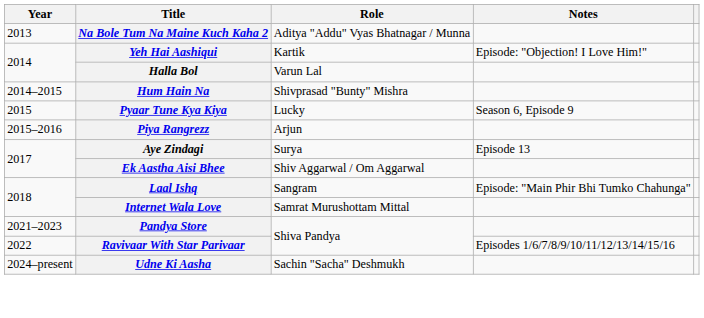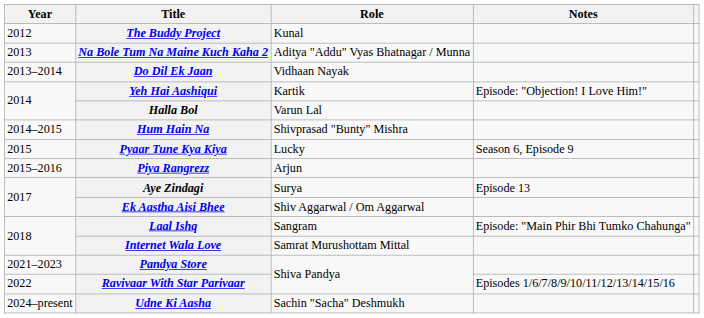 <table class="wikitable plainrowheaders sortable">
 <tr>
 <th>Year</th>
 <th>Title</th>
 <th>Role</th>
 <th class="unsortable">Notes</th>
 <th class="unsortable"></th>
 </tr>
 <tr>
+<td>2012</td>
+<th scope="row"><em><a href='#'>The Buddy Project</a></em></th>
+<td>Kunal</td>
+<td></td>
+<td></td>
+</tr>
+<tr>
 <td>2013</td>
 <th scope="row"><em><a href='#'>Na Bole Tum Na Maine Kuch Kaha 2</a></em></th>
 <td>Aditya "Addu" Vyas Bhatnagar / Munna</td>
+<td></td>
+<td></td>
+</tr>
+<tr>
+<td>2013–2014</td>
+<th scope="row"><em><a href='#'>Do Dil Ek Jaan</a></em></th>
+<td>Vidhaan Nayak</td>
 <td></td>
 <td></td>
 </tr>
 <tr>
 <td rowspan="2">2014</td>
 <th scope="row"><em><a href='#'>Yeh Hai Aashiqui</a></em></th>
 <td>Kartik</td>
 <td>Episode: "Objection! I Love Him!"</td>
 <td></td>
 </tr>
 <tr>
 <th scope="row"><em>Halla Bol</em></th>
 <td>Varun Lal</td>
 <td></td>
 <td></td>
 </tr>
 <tr>
 <td>2014–2015</td>
 <th scope="row"><em><a href='#'>Hum Hain Na</a></em></th>
 <td>Shivprasad "Bunty" Mishra</td>
 <td></td>
 <td></td>
 </tr>
 <tr>
 <td>2015</td>
 <th scope="row"><em><a href='#'>Pyaar Tune Kya Kiya</a></em></th>
 <td>Lucky</td>
 <td>Season 6, Episode 9</td>
 <td></td>
 </tr>
 <tr>
 <td>2015–2016</td>
 <th scope="row"><em><a href='#'>Piya Rangrezz</a></em></th>
 <td>Arjun</td>
 <td></td>
 <td></td>
 </tr>
 <tr>
 <td rowspan="2">2017</td>
 <th scope="row"><em>Aye Zindagi</em></th>
 <td>Surya</td>
 <td>Episode 13</td>
 <td></td>
 </tr>
 <tr>
 <th scope="row"><em><a href='#'>Ek Aastha Aisi Bhee</a></em></th>
 <td>Shiv Aggarwal / Om Aggarwal</td>
 <td></td>
 <td></td>
 </tr>
 <tr>
 <td rowspan="2">2018</td>
 <th scope="row"><em><a href='#'>Laal Ishq</a></em></th>
 <td>Sangram</td>
 <td>Episode: "Main Phir Bhi Tumko Chahunga"</td>
 <td></td>
 </tr>
 <tr>
 <th scope="row"><em><a href='#'>Internet Wala Love</a></em></th>
 <td>Samrat Murushottam Mittal</td>
 <td></td>
 <td></td>
 </tr>
 <tr>
 <td>2021–2023</td>
 <th scope="row"><em><a href='#'>Pandya Store</a></em></th>
 <td rowspan="2">Shiva Pandya</td>
 <td></td>
 <td></td>
 </tr>
 <tr>
 <td>2022</td>
 <th scope="row"><em><a href='#'>Ravivaar With Star Parivaar</a></em></th>
 <td>Episodes 1/6/7/8/9/10/11/12/13/14/15/16</td>
 <td></td>
 </tr>
 <tr>
 <td>2024–present</td>
 <th scope="row"><em><a href='#'>Udne Ki Aasha</a></em></th>
 <td>Sachin "Sacha" Deshmukh</td>
 <td></td>
 <td></td>
 </tr>
 </table>
